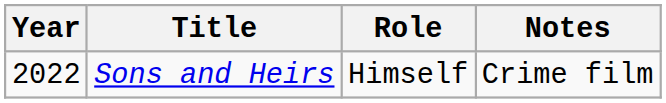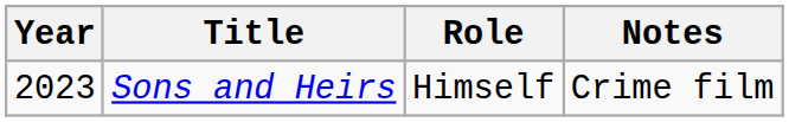 <table class="wikitable sortable">
 <tr>
 <th>Year</th>
 <th>Title</th>
 <th>Role</th>
 <th>Notes</th>
 </tr>
 <tr>
-<td>2022</td>
+<td>2023</td>
 <td><em><a href='#'>Sons and Heirs</a></em></td>
 <td>Himself</td>
 <td>Crime film</td>
 </tr>
 </table>
